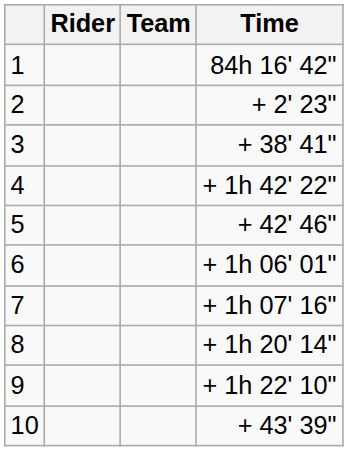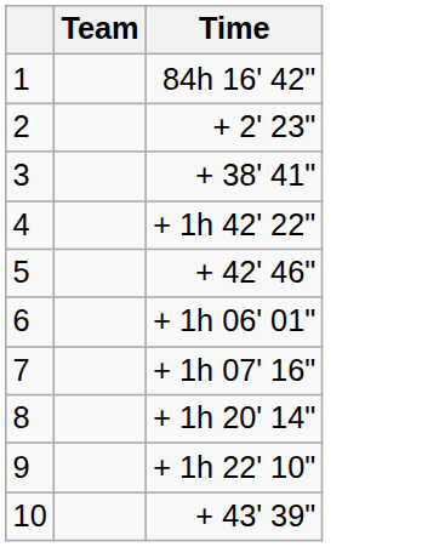 <table class="wikitable">
 <tr>
 <th></th>
-<th>Rider</th>
 <th>Team</th>
 <th>Time</th>
 </tr>
 <tr>
 <td>1</td>
-<td> </td>
 <td></td>
 <td align=right>84h 16' 42"</td>
 </tr>
 <tr>
 <td>2</td>
 <td></td>
-<td></td>
 <td align=right>+ 2' 23"</td>
 </tr>
 <tr>
 <td>3</td>
-<td></td>
 <td></td>
 <td align=right>+ 38' 41"</td>
 </tr>
 <tr>
 <td>4</td>
 <td></td>
-<td></td>
 <td align=right>+ 1h 42' 22"</td>
 </tr>
 <tr>
 <td>5</td>
-<td></td>
 <td></td>
 <td align=right>+ 42' 46"</td>
 </tr>
 <tr>
 <td>6</td>
 <td></td>
-<td></td>
 <td align=right>+ 1h 06' 01"</td>
 </tr>
 <tr>
 <td>7</td>
-<td></td>
 <td></td>
 <td align=right>+ 1h 07' 16"</td>
 </tr>
 <tr>
 <td>8</td>
 <td></td>
-<td></td>
 <td align=right>+ 1h 20' 14"</td>
 </tr>
 <tr>
 <td>9</td>
-<td></td>
 <td></td>
 <td align=right>+ 1h 22' 10"</td>
 </tr>
 <tr>
 <td>10</td>
 <td></td>
-<td></td>
 <td align=right>+ 43' 39"</td>
 </tr>
 </table>
